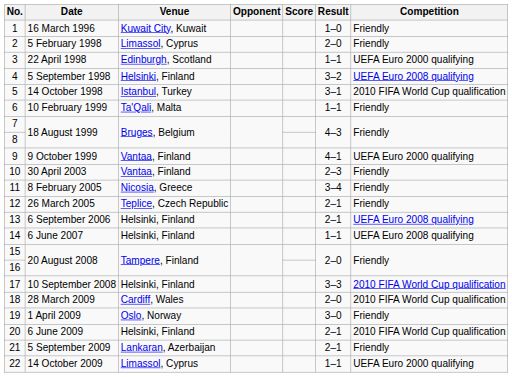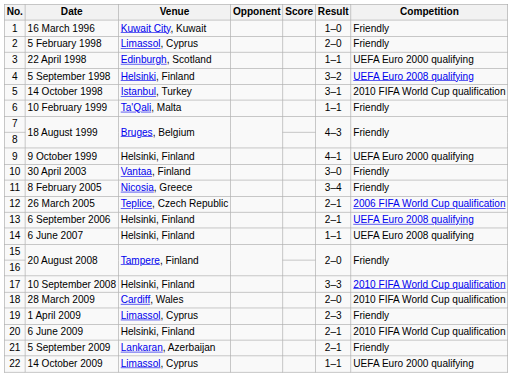 <table class="wikitable sortable">
 <tr>
 <th scope="col">No.</th>
 <th scope="col">Date</th>
 <th scope="col">Venue</th>
 <th scope="col">Opponent</th>
 <th scope="col">Score</th>
 <th scope="col">Result</th>
 <th scope="col">Competition</th>
 </tr>
 <tr>
 <td align="center">1</td>
 <td>16 March 1996</td>
 <td><a href='#'>Kuwait City</a>, Kuwait</td>
 <td></td>
 <td></td>
 <td align="center">1–0</td>
 <td>Friendly</td>
 </tr>
 <tr>
 <td align="center">2</td>
 <td>5 February 1998</td>
 <td><a href='#'>Limassol</a>, Cyprus</td>
 <td></td>
 <td></td>
 <td align="center">2–0</td>
 <td>Friendly</td>
 </tr>
 <tr>
 <td align="center">3</td>
 <td>22 April 1998</td>
 <td><a href='#'>Edinburgh</a>, Scotland</td>
 <td></td>
 <td></td>
 <td align="center">1–1</td>
 <td>UEFA Euro 2000 qualifying</td>
 </tr>
 <tr>
 <td align="center">4</td>
 <td>5 September 1998</td>
 <td><a href='#'>Helsinki</a>, Finland</td>
 <td></td>
 <td></td>
 <td align="center">3–2</td>
 <td><a href='#'>UEFA Euro 2008 qualifying</a></td>
 </tr>
 <tr>
 <td align="center">5</td>
 <td>14 October 1998</td>
 <td><a href='#'>Istanbul</a>, Turkey</td>
 <td></td>
 <td></td>
 <td align="center">3–1</td>
 <td>2010 FIFA World Cup qualification</td>
 </tr>
 <tr>
 <td align="center">6</td>
 <td>10 February 1999</td>
 <td><a href='#'>Ta'Qali</a>, Malta</td>
 <td></td>
 <td></td>
 <td align="center">1–1</td>
 <td>Friendly</td>
 </tr>
 <tr>
 <td align="center">7</td>
 <td rowspan="2">18 August 1999</td>
 <td rowspan="2"><a href='#'>Bruges</a>, Belgium</td>
 <td rowspan="2"></td>
 <td></td>
 <td rowspan="2" style="text-align:center">4–3</td>
 <td rowspan="2">Friendly</td>
 </tr>
 <tr>
 <td align="center">8</td>
 </tr>
 <tr>
 <td align="center">9</td>
 <td>9 October 1999</td>
-<td><a href='#'>Vantaa</a>, Finland</td>
+<td>Helsinki, Finland</td>
 <td></td>
 <td></td>
 <td align="center">4–1</td>
 <td>UEFA Euro 2000 qualifying</td>
 </tr>
 <tr>
 <td align="center">10</td>
 <td>30 April 2003</td>
 <td><a href='#'>Vantaa</a>, Finland</td>
 <td></td>
 <td></td>
-<td align="center">2–3</td>
+<td align="center">3–0</td>
 <td>Friendly</td>
 </tr>
 <tr>
 <td align="center">11</td>
 <td>8 February 2005</td>
 <td><a href='#'>Nicosia</a>, Greece</td>
 <td></td>
 <td></td>
 <td align="center">3–4</td>
 <td>Friendly</td>
 </tr>
 <tr>
 <td align="center">12</td>
 <td>26 March 2005</td>
 <td><a href='#'>Teplice</a>, Czech Republic</td>
 <td></td>
 <td></td>
 <td align="center">2–1</td>
-<td>Friendly</td>
+<td><a href='#'>2006 FIFA World Cup qualification</a></td>
 </tr>
 <tr>
 <td align="center">13</td>
 <td>6 September 2006</td>
 <td>Helsinki, Finland</td>
 <td></td>
 <td></td>
 <td align="center">2–1</td>
 <td><a href='#'>UEFA Euro 2008 qualifying</a></td>
 </tr>
 <tr>
 <td align="center">14</td>
 <td>6 June 2007</td>
 <td>Helsinki, Finland</td>
 <td></td>
 <td></td>
 <td align="center">1–1</td>
 <td>UEFA Euro 2008 qualifying</td>
 </tr>
 <tr>
 <td align="center">15</td>
 <td rowspan="2">20 August 2008</td>
 <td rowspan="2"><a href='#'>Tampere</a>, Finland</td>
 <td rowspan="2"></td>
 <td></td>
 <td rowspan="2" style="text-align:center">2–0</td>
 <td rowspan="2">Friendly</td>
 </tr>
 <tr>
 <td align="center">16</td>
 </tr>
 <tr>
 <td align="center">17</td>
 <td>10 September 2008</td>
 <td>Helsinki, Finland</td>
 <td></td>
 <td></td>
 <td align="center">3–3</td>
 <td><a href='#'>2010 FIFA World Cup qualification</a></td>
 </tr>
 <tr>
 <td align="center">18</td>
 <td>28 March 2009</td>
 <td><a href='#'>Cardiff</a>, Wales</td>
 <td></td>
 <td></td>
 <td align="center">2–0</td>
 <td>2010 FIFA World Cup qualification</td>
 </tr>
 <tr>
 <td align="center">19</td>
 <td>1 April 2009</td>
-<td><a href='#'>Oslo</a>, Norway</td>
+<td><a href='#'>Limassol</a>, Cyprus</td>
 <td></td>
 <td></td>
-<td align="center">3–0</td>
+<td align="center">2–3</td>
 <td>Friendly</td>
 </tr>
 <tr>
 <td align="center">20</td>
 <td>6 June 2009</td>
 <td>Helsinki, Finland</td>
 <td></td>
 <td></td>
 <td align="center">2–1</td>
 <td>2010 FIFA World Cup qualification</td>
 </tr>
 <tr>
 <td align="center">21</td>
 <td>5 September 2009</td>
 <td><a href='#'>Lankaran</a>, Azerbaijan</td>
 <td></td>
 <td></td>
 <td align="center">2–1</td>
 <td>Friendly</td>
 </tr>
 <tr>
 <td align="center">22</td>
 <td>14 October 2009</td>
 <td><a href='#'>Limassol</a>, Cyprus</td>
 <td></td>
 <td></td>
 <td align="center">1–1</td>
 <td>UEFA Euro 2000 qualifying</td>
 </tr>
 </table>
